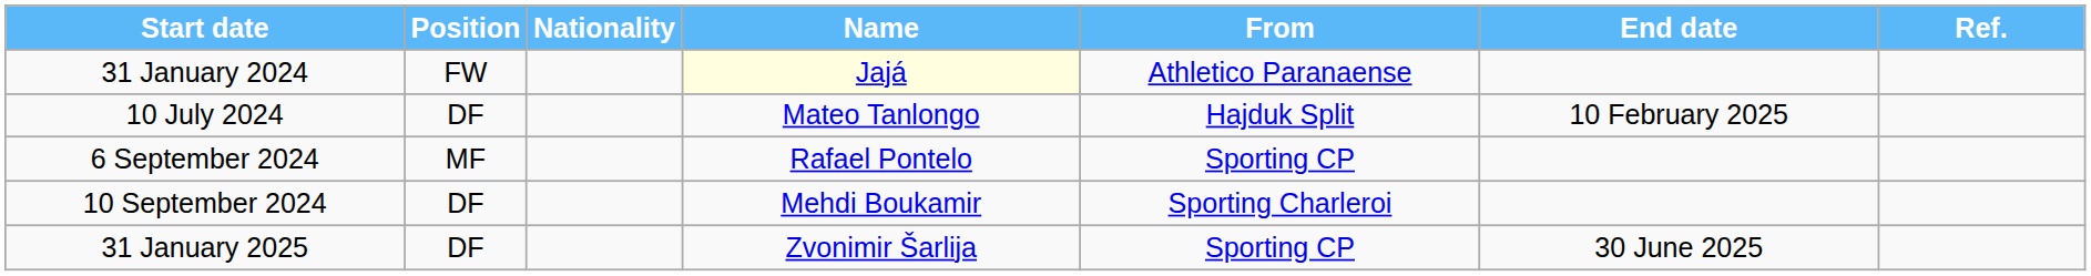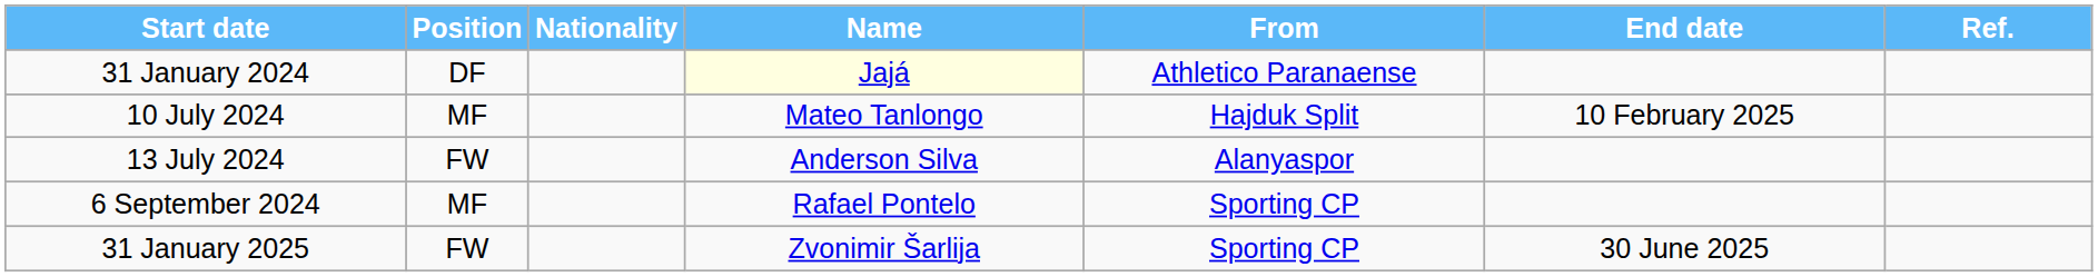 <table class="wikitable"  style="text-align:center; font-size:90%; ">
 <tr>
 <th style="background:#5BB8F8; color:white; width:200px;">Start date</th>
 <th style="background:#5BB8F8; color:white; width:50px;">Position</th>
 <th style="background:#5BB8F8; color:white; width:50px;">Nationality</th>
 <th style="background:#5BB8F8; color:white; width:200px;">Name</th>
 <th style="background:#5BB8F8; color:white; width:200px;">From</th>
 <th style="background:#5BB8F8; color:white; width:200px;">End date</th>
 <th style="background:#5BB8F8; color:white; width:100px;">Ref.</th>
 </tr>
 <tr>
 <td>31 January 2024</td>
-<td>FW</td>
+<td>DF</td>
 <td></td>
 <td style="background: lightyellow;"><a href='#'>Jajá</a></td>
 <td><a href='#'>Athletico Paranaense</a></td>
 <td></td>
 <td></td>
 </tr>
 <tr>
 <td>10 July 2024</td>
-<td>DF</td>
+<td>MF</td>
 <td></td>
 <td><a href='#'>Mateo Tanlongo</a></td>
 <td><a href='#'>Hajduk Split</a></td>
 <td>10 February 2025</td>
+<td></td>
+</tr>
+<tr>
+<td>13 July 2024</td>
+<td>FW</td>
+<td></td>
+<td><a href='#'>Anderson Silva</a></td>
+<td><a href='#'>Alanyaspor</a></td>
+<td></td>
 <td></td>
 </tr>
 <tr>
 <td>6 September 2024</td>
 <td>MF</td>
 <td></td>
 <td><a href='#'>Rafael Pontelo</a></td>
 <td><a href='#'>Sporting CP</a></td>
 <td></td>
 <td></td>
 </tr>
 <tr>
-<td>10 September 2024</td>
-<td>DF</td>
-<td></td>
-<td><a href='#'>Mehdi Boukamir</a></td>
-<td><a href='#'>Sporting Charleroi</a></td>
-<td></td>
-<td></td>
-</tr>
-<tr>
 <td>31 January 2025</td>
-<td>DF</td>
+<td>FW</td>
 <td></td>
 <td><a href='#'>Zvonimir Šarlija</a></td>
 <td><a href='#'>Sporting CP</a></td>
 <td>30 June 2025</td>
 <td></td>
 </tr>
 </table>
